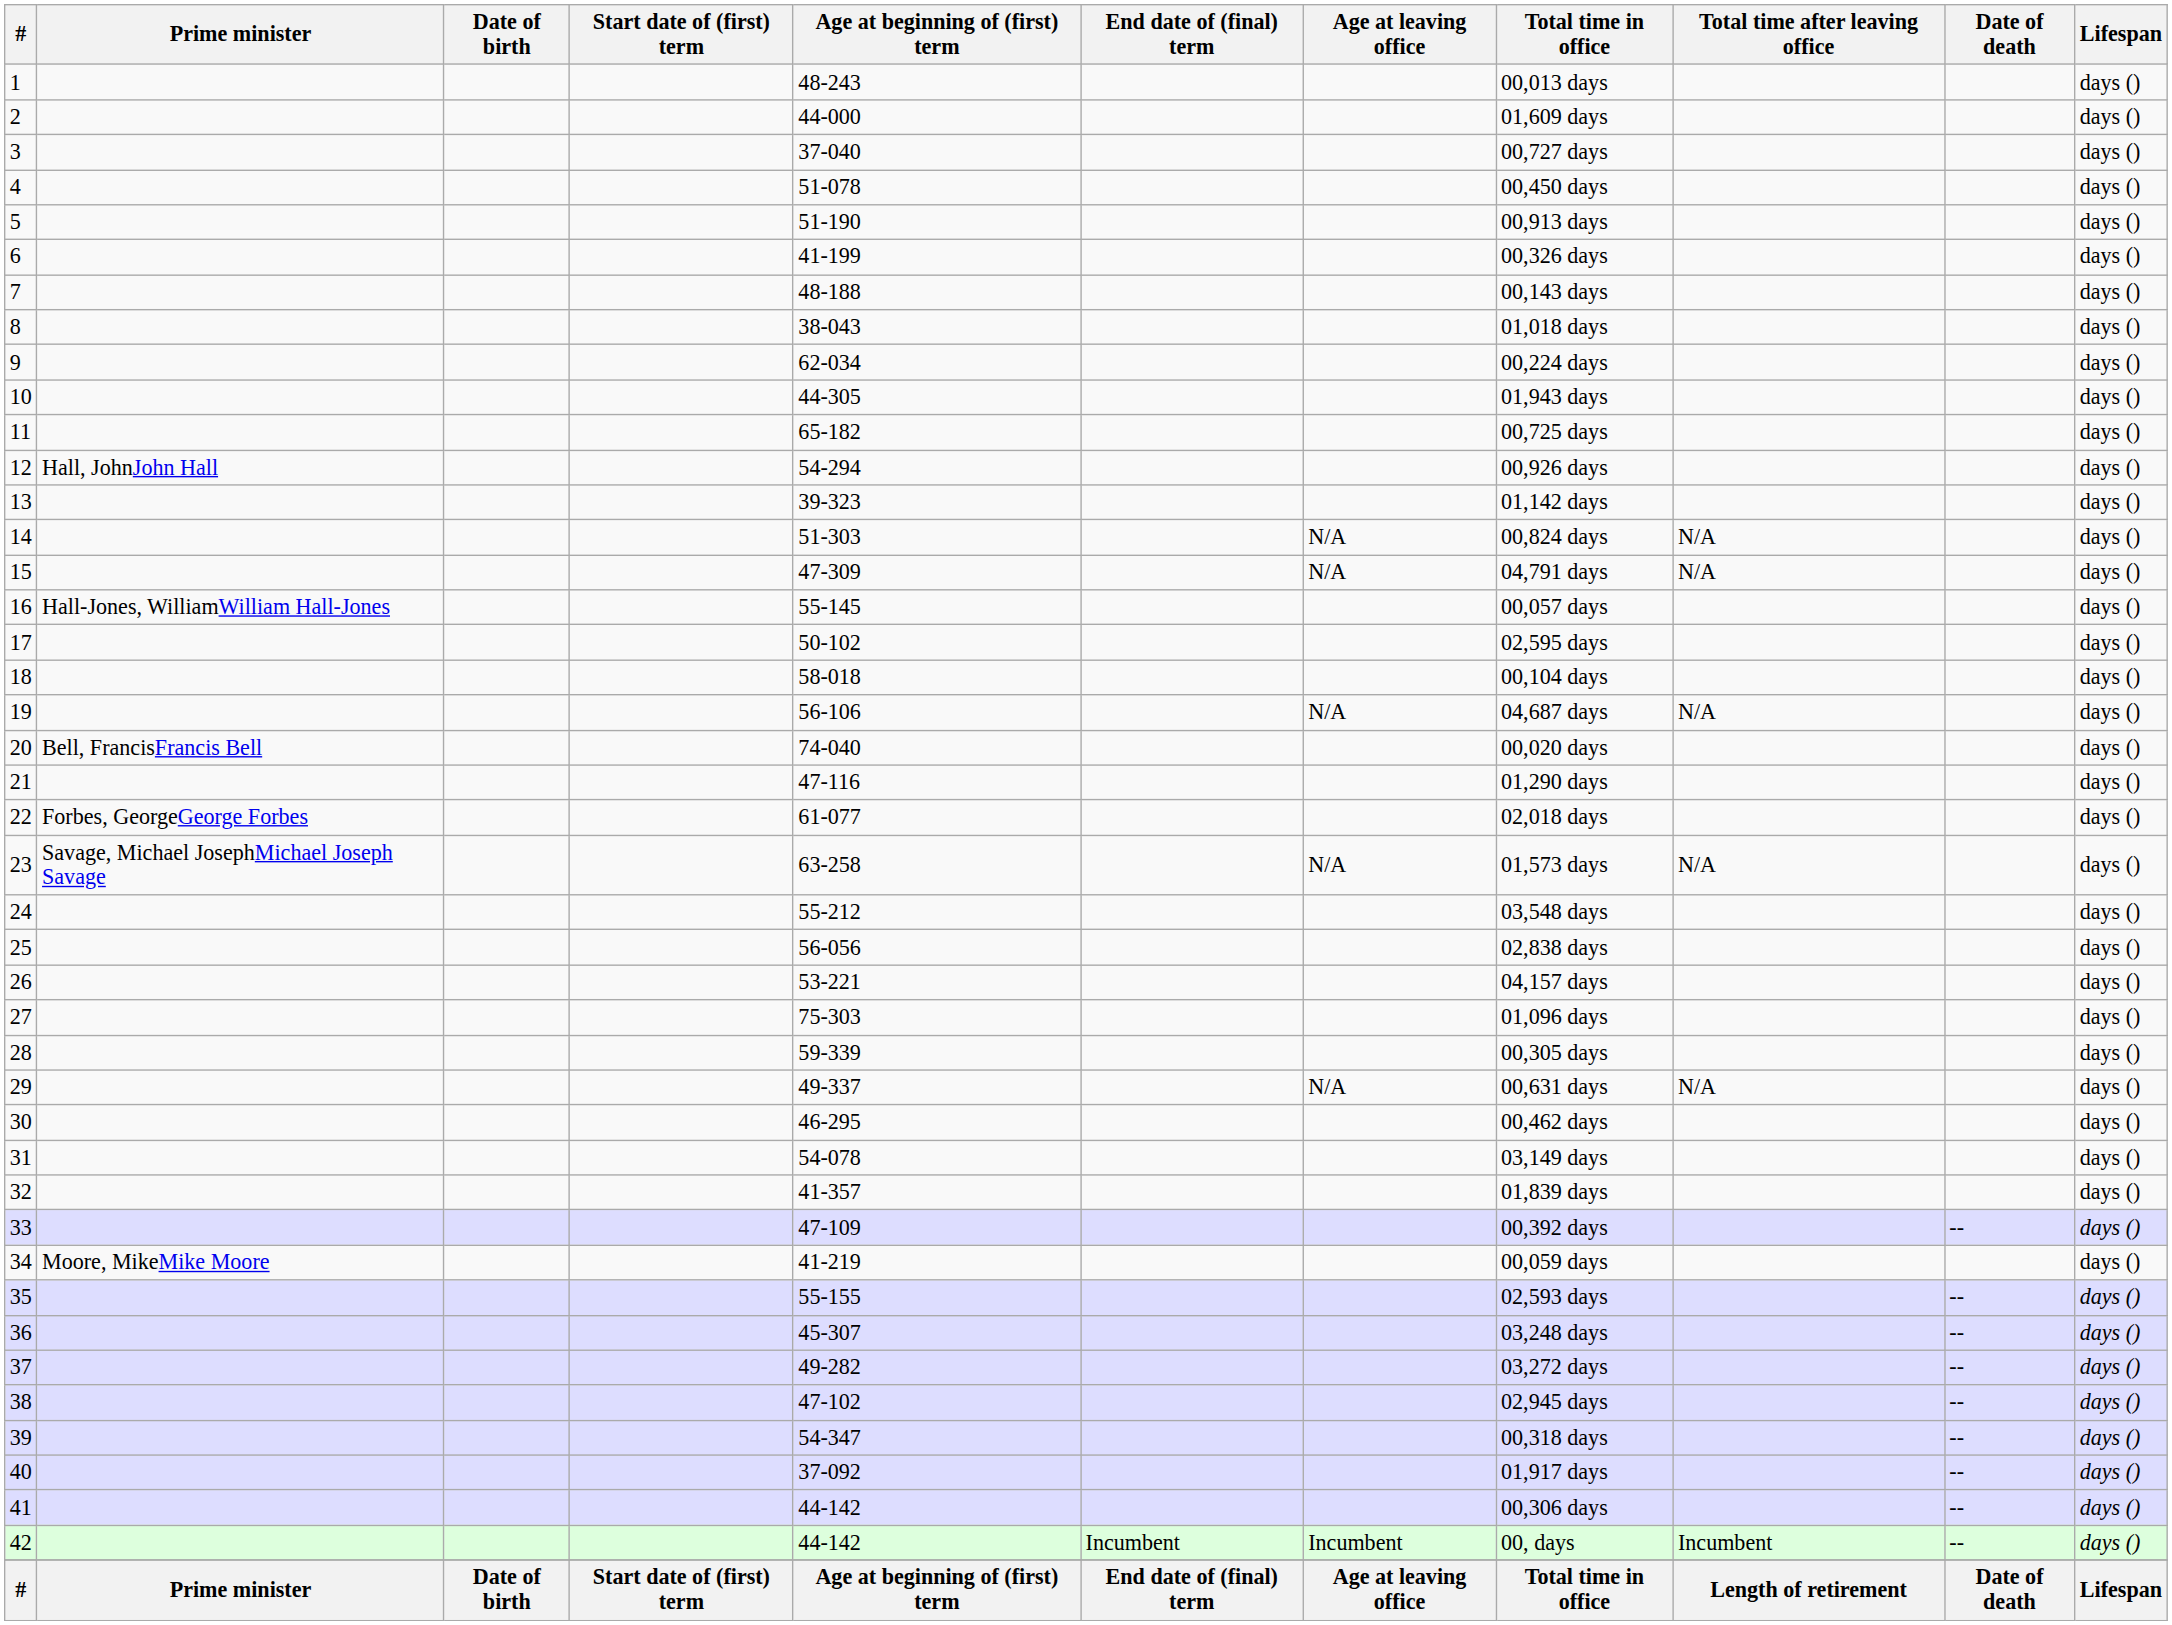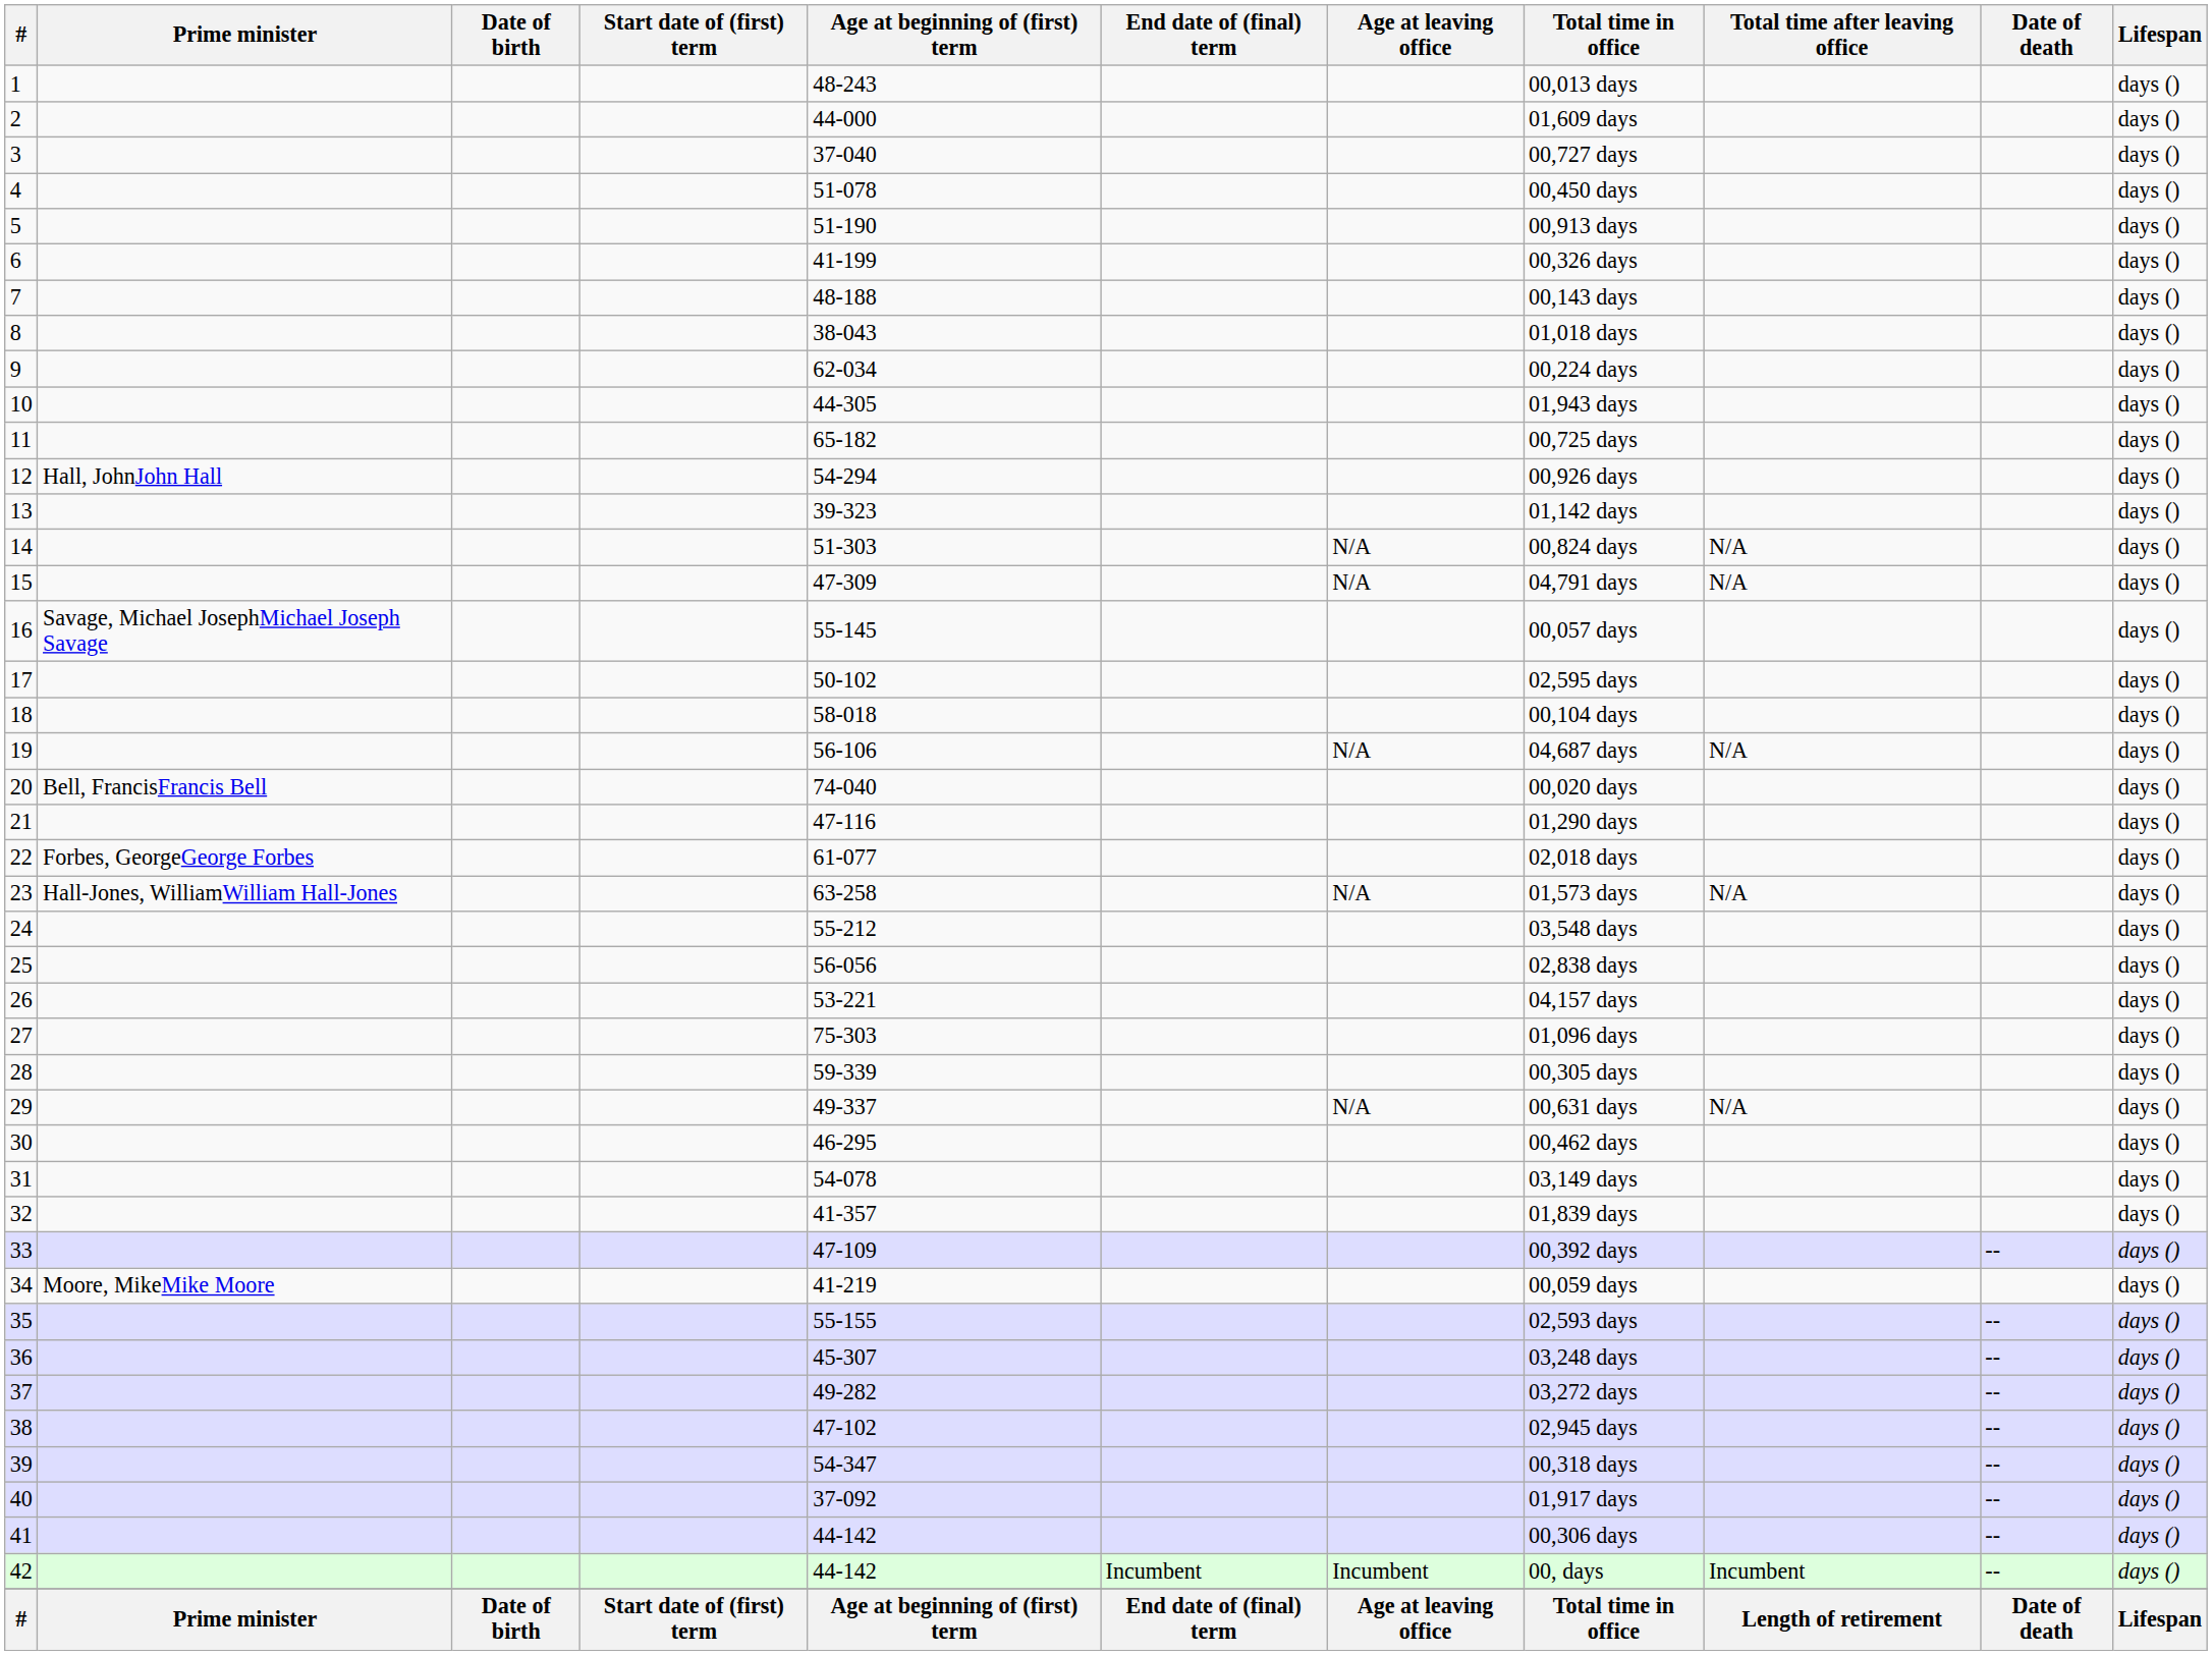 <table class="wikitable sortable">
 <tr>
 <th align="center">#</th>
 <th align="center">Prime minister</th>
 <th align="center">Date of birth</th>
 <th align="center">Start date of (first) term</th>
 <th align="center">Age at beginning of (first) term</th>
 <th align="center">End date of (final) term</th>
 <th align="center">Age at leaving office</th>
 <th align="center">Total time in office</th>
 <th align="center">Total time after leaving office</th>
 <th align="center">Date of death</th>
 <th align="center">Lifespan</th>
 </tr>
 <tr style="text-align: left;">
 <td>1</td>
 <td></td>
 <td></td>
 <td></td>
 <td><span>48-243</span></td>
 <td></td>
 <td></td>
 <td><span>00,013</span> days</td>
 <td></td>
 <td></td>
 <td> days ()</td>
 </tr>
 <tr style="text-align: left;">
 <td>2</td>
 <td></td>
 <td></td>
 <td></td>
 <td><span>44-000</span></td>
 <td></td>
 <td></td>
 <td><span>01,609</span> days</td>
 <td></td>
 <td></td>
 <td> days ()</td>
 </tr>
 <tr style="text-align: left;">
 <td>3</td>
 <td></td>
 <td></td>
 <td></td>
 <td><span>37-040</span></td>
 <td></td>
 <td></td>
 <td><span>00,727</span> days</td>
 <td></td>
 <td></td>
 <td> days ()</td>
 </tr>
 <tr style="text-align: left;">
 <td>4</td>
 <td></td>
 <td></td>
 <td></td>
 <td><span>51-078</span></td>
 <td></td>
 <td></td>
 <td><span>00,450</span> days</td>
 <td></td>
 <td></td>
 <td> days ()</td>
 </tr>
 <tr style="text-align: left;">
 <td>5</td>
 <td></td>
 <td></td>
 <td></td>
 <td><span>51-190</span></td>
 <td></td>
 <td></td>
 <td><span>00,913</span> days</td>
 <td></td>
 <td></td>
 <td> days ()</td>
 </tr>
 <tr style="text-align: left;">
 <td>6</td>
 <td></td>
 <td></td>
 <td></td>
 <td><span>41-199</span></td>
 <td></td>
 <td></td>
 <td><span>00,326</span> days</td>
 <td></td>
 <td></td>
 <td> days ()</td>
 </tr>
 <tr style="text-align: left;">
 <td>7</td>
 <td></td>
 <td></td>
 <td></td>
 <td><span>48-188</span></td>
 <td></td>
 <td></td>
 <td><span>00,143</span> days</td>
 <td></td>
 <td></td>
 <td> days ()</td>
 </tr>
 <tr style="text-align: left;">
 <td>8</td>
 <td></td>
 <td></td>
 <td></td>
 <td><span>38-043</span></td>
 <td></td>
 <td></td>
 <td><span>01,018</span> days</td>
 <td></td>
 <td></td>
 <td> days ()</td>
 </tr>
 <tr style="text-align: left;">
 <td>9</td>
 <td></td>
 <td></td>
 <td></td>
 <td><span>62-034</span></td>
 <td></td>
 <td></td>
 <td><span>00,224</span> days</td>
 <td></td>
 <td></td>
 <td> days ()</td>
 </tr>
 <tr style="text-align: left;">
 <td>10</td>
 <td></td>
 <td></td>
 <td></td>
 <td><span>44-305</span></td>
 <td></td>
 <td></td>
 <td><span>01,943</span> days</td>
 <td></td>
 <td></td>
 <td> days ()</td>
 </tr>
 <tr style="text-align: left;">
 <td>11</td>
 <td></td>
 <td></td>
 <td></td>
 <td><span>65-182</span></td>
 <td></td>
 <td></td>
 <td><span>00,725</span> days</td>
 <td></td>
 <td></td>
 <td> days ()</td>
 </tr>
 <tr style="text-align: left;">
 <td>12</td>
 <td><span>Hall, John</span><a href='#'>John Hall</a></td>
 <td></td>
 <td></td>
 <td><span>54-294</span></td>
 <td></td>
 <td></td>
 <td><span>00,926</span> days</td>
 <td></td>
 <td></td>
 <td> days ()</td>
 </tr>
 <tr style="text-align: left;">
 <td>13</td>
 <td></td>
 <td></td>
 <td></td>
 <td><span>39-323</span></td>
 <td></td>
 <td></td>
 <td><span>01,142</span> days</td>
 <td></td>
 <td></td>
 <td> days ()</td>
 </tr>
 <tr style="text-align: left;">
 <td>14</td>
 <td></td>
 <td></td>
 <td></td>
 <td><span>51-303</span></td>
 <td></td>
 <td> N/A</td>
 <td><span>00,824</span> days</td>
 <td> N/A</td>
 <td></td>
 <td> days ()</td>
 </tr>
 <tr style="text-align: left;">
 <td>15</td>
 <td></td>
 <td></td>
 <td></td>
 <td><span>47-309</span></td>
 <td></td>
 <td> N/A</td>
 <td><span>04,791</span> days</td>
 <td> N/A</td>
 <td></td>
 <td> days ()</td>
 </tr>
 <tr style="text-align: left;">
 <td>16</td>
-<td><span>Hall-Jones, William</span><a href='#'>William Hall-Jones</a></td>
+<td><span>Savage, Michael Joseph</span><a href='#'>Michael Joseph Savage</a></td>
 <td></td>
 <td></td>
 <td><span>55-145</span></td>
 <td></td>
 <td></td>
 <td><span>00,057</span> days</td>
 <td></td>
 <td></td>
 <td> days ()</td>
 </tr>
 <tr style="text-align: left;">
 <td>17</td>
 <td></td>
 <td></td>
 <td></td>
 <td><span>50-102</span></td>
 <td></td>
 <td></td>
 <td><span>02,595</span> days</td>
 <td></td>
 <td></td>
 <td> days ()</td>
 </tr>
 <tr style="text-align: left;">
 <td>18</td>
 <td></td>
 <td></td>
 <td></td>
 <td><span>58-018</span></td>
 <td></td>
 <td></td>
 <td><span>00,104</span> days</td>
 <td></td>
 <td></td>
 <td> days ()</td>
 </tr>
 <tr style="text-align: left;">
 <td>19</td>
 <td></td>
 <td></td>
 <td></td>
 <td><span>56-106</span></td>
 <td></td>
 <td> N/A</td>
 <td><span>04,687</span> days</td>
 <td> N/A</td>
 <td></td>
 <td> days ()</td>
 </tr>
 <tr style="text-align: left;">
 <td>20</td>
 <td><span>Bell, Francis</span><a href='#'>Francis Bell</a></td>
 <td></td>
 <td></td>
 <td><span>74-040</span></td>
 <td></td>
 <td></td>
 <td><span>00,020</span> days</td>
 <td></td>
 <td></td>
 <td> days ()</td>
 </tr>
 <tr style="text-align: left;">
 <td>21</td>
 <td></td>
 <td></td>
 <td></td>
 <td><span>47-116</span></td>
 <td></td>
 <td></td>
 <td><span>01,290</span> days</td>
 <td></td>
 <td></td>
 <td> days ()</td>
 </tr>
 <tr style="text-align: left;">
 <td>22</td>
 <td><span>Forbes, George</span><a href='#'>George Forbes</a></td>
 <td></td>
 <td></td>
 <td><span>61-077</span></td>
 <td></td>
 <td></td>
 <td><span>02,018</span> days</td>
 <td></td>
 <td></td>
 <td> days ()</td>
 </tr>
 <tr style="text-align: left;">
 <td>23</td>
-<td><span>Savage, Michael Joseph</span><a href='#'>Michael Joseph Savage</a></td>
+<td><span>Hall-Jones, William</span><a href='#'>William Hall-Jones</a></td>
 <td></td>
 <td></td>
 <td><span>63-258</span></td>
 <td></td>
 <td>N/A</td>
 <td><span>01,573</span> days</td>
 <td>N/A</td>
 <td></td>
 <td> days ()</td>
 </tr>
 <tr style="text-align: left;">
 <td>24</td>
 <td></td>
 <td></td>
 <td></td>
 <td><span>55-212</span></td>
 <td></td>
 <td></td>
 <td><span>03,548</span> days</td>
 <td></td>
 <td></td>
 <td> days ()</td>
 </tr>
 <tr style="text-align: left;">
 <td>25</td>
 <td></td>
 <td></td>
 <td></td>
 <td><span>56-056</span></td>
 <td></td>
 <td></td>
 <td><span>02,838</span> days</td>
 <td></td>
 <td></td>
 <td> days ()</td>
 </tr>
 <tr style="text-align: left;">
 <td>26</td>
 <td></td>
 <td></td>
 <td></td>
 <td><span>53-221</span></td>
 <td></td>
 <td></td>
 <td><span>04,157</span> days</td>
 <td></td>
 <td></td>
 <td> days ()</td>
 </tr>
 <tr style="text-align: left;">
 <td>27</td>
 <td></td>
 <td></td>
 <td></td>
 <td><span>75-303</span></td>
 <td></td>
 <td></td>
 <td><span>01,096</span> days</td>
 <td></td>
 <td></td>
 <td> days ()</td>
 </tr>
 <tr style="text-align: left;">
 <td>28</td>
 <td></td>
 <td></td>
 <td></td>
 <td><span>59-339</span></td>
 <td></td>
 <td></td>
 <td><span>00,305</span> days</td>
 <td></td>
 <td></td>
 <td> days ()</td>
 </tr>
 <tr style="text-align: left;">
 <td>29</td>
 <td></td>
 <td></td>
 <td></td>
 <td><span>49-337</span></td>
 <td></td>
 <td>N/A</td>
 <td><span>00,631</span> days</td>
 <td>N/A</td>
 <td></td>
 <td> days ()</td>
 </tr>
 <tr style="text-align: left;">
 <td>30</td>
 <td></td>
 <td></td>
 <td></td>
 <td><span>46-295</span></td>
 <td></td>
 <td></td>
 <td><span>00,462</span> days</td>
 <td></td>
 <td></td>
 <td> days ()</td>
 </tr>
 <tr style="text-align: left;">
 <td>31</td>
 <td></td>
 <td></td>
 <td></td>
 <td><span>54-078</span></td>
 <td></td>
 <td></td>
 <td><span>03,149</span> days</td>
 <td></td>
 <td></td>
 <td> days ()</td>
 </tr>
 <tr style="text-align: left;">
 <td>32</td>
 <td></td>
 <td></td>
 <td></td>
 <td><span>41-357</span></td>
 <td></td>
 <td></td>
 <td><span>01,839</span> days</td>
 <td></td>
 <td></td>
 <td> days ()</td>
 </tr>
 <tr style="text-align: left; background:#ddf">
 <td>33</td>
 <td></td>
 <td></td>
 <td></td>
 <td><span>47-109</span></td>
 <td></td>
 <td></td>
 <td><span>00,392</span> days</td>
 <td></td>
 <td><span>--</span></td>
 <td><em> days</em> <em>()</em></td>
 </tr>
 <tr style="text-align: left;">
 <td>34</td>
 <td><span>Moore, Mike</span><a href='#'>Mike Moore</a></td>
 <td></td>
 <td></td>
 <td><span>41-219</span></td>
 <td></td>
 <td></td>
 <td><span>00,059</span> days</td>
 <td></td>
 <td></td>
 <td> days ()</td>
 </tr>
 <tr style="text-align: left; background:#ddf">
 <td>35</td>
 <td></td>
 <td></td>
 <td></td>
 <td><span>55-155</span></td>
 <td></td>
 <td></td>
 <td><span>02,593</span> days</td>
 <td></td>
 <td><span>--</span></td>
 <td><em> days</em> <em>()</em></td>
 </tr>
 <tr style="text-align: left; background:#ddf">
 <td>36</td>
 <td></td>
 <td></td>
 <td></td>
 <td><span>45-307</span></td>
 <td></td>
 <td></td>
 <td><span>03,248</span> days</td>
 <td></td>
 <td><span>--</span></td>
 <td><em> days</em> <em>()</em></td>
 </tr>
 <tr style="text-align: left; background:#ddf">
 <td>37</td>
 <td></td>
 <td></td>
 <td></td>
 <td><span>49-282</span></td>
 <td></td>
 <td></td>
 <td><span>03,272</span> days</td>
 <td></td>
 <td><span>--</span></td>
 <td><em> days</em> <em>()</em></td>
 </tr>
 <tr style="text-align: left; background:#ddf">
 <td>38</td>
 <td></td>
 <td></td>
 <td></td>
 <td><span>47-102</span></td>
 <td></td>
 <td></td>
 <td><span>02,945</span> days</td>
 <td></td>
 <td><span>--</span></td>
 <td><em> days</em> <em>()</em></td>
 </tr>
 <tr style="text-align: left; background:#ddf">
 <td>39</td>
 <td></td>
 <td></td>
 <td></td>
 <td><span>54-347</span></td>
 <td></td>
 <td></td>
 <td><span>00,318</span> days</td>
 <td></td>
 <td><span>--</span></td>
 <td><em> days</em> <em>()</em></td>
 </tr>
 <tr style="text-align: left; background:#ddf">
 <td>40</td>
 <td></td>
 <td></td>
 <td></td>
 <td><span>37-092</span></td>
 <td></td>
 <td></td>
 <td><span>01,917</span> days</td>
 <td></td>
 <td><span>--</span></td>
 <td><em> days</em> <em>()</em></td>
 </tr>
 <tr style="text-align: left; background:#ddf">
 <td>41</td>
 <td></td>
 <td></td>
 <td></td>
 <td><span>44-142</span></td>
 <td></td>
 <td></td>
 <td><span>00,306</span> days</td>
 <td></td>
 <td><span>--</span></td>
 <td><em> days</em> <em>()</em></td>
 </tr>
 <tr style="text-align: left; background:#dfd">
 <td>42</td>
 <td></td>
 <td></td>
 <td></td>
 <td><span>44-142</span></td>
 <td>Incumbent</td>
 <td>Incumbent</td>
 <td><span>00,</span> days</td>
 <td>Incumbent</td>
 <td><span>--</span></td>
 <td><em> days</em> <em>()</em></td>
 </tr>
 <tr style="text-align: left;">
 </tr>
 <tr class="sortbottam" style="text-align:left">
 <th align="center">#</th>
 <th align="center">Prime minister</th>
 <th align="center">Date of birth</th>
 <th align="center">Start date of (first) term</th>
 <th align="center">Age at beginning of (first) term</th>
 <th align="center">End date of (final) term</th>
 <th align="center">Age at leaving office</th>
 <th align="center">Total time in office</th>
 <th align="center">Length of retirement</th>
 <th align="center">Date of death</th>
 <th align="center">Lifespan</th>
 </tr>
 </table>
